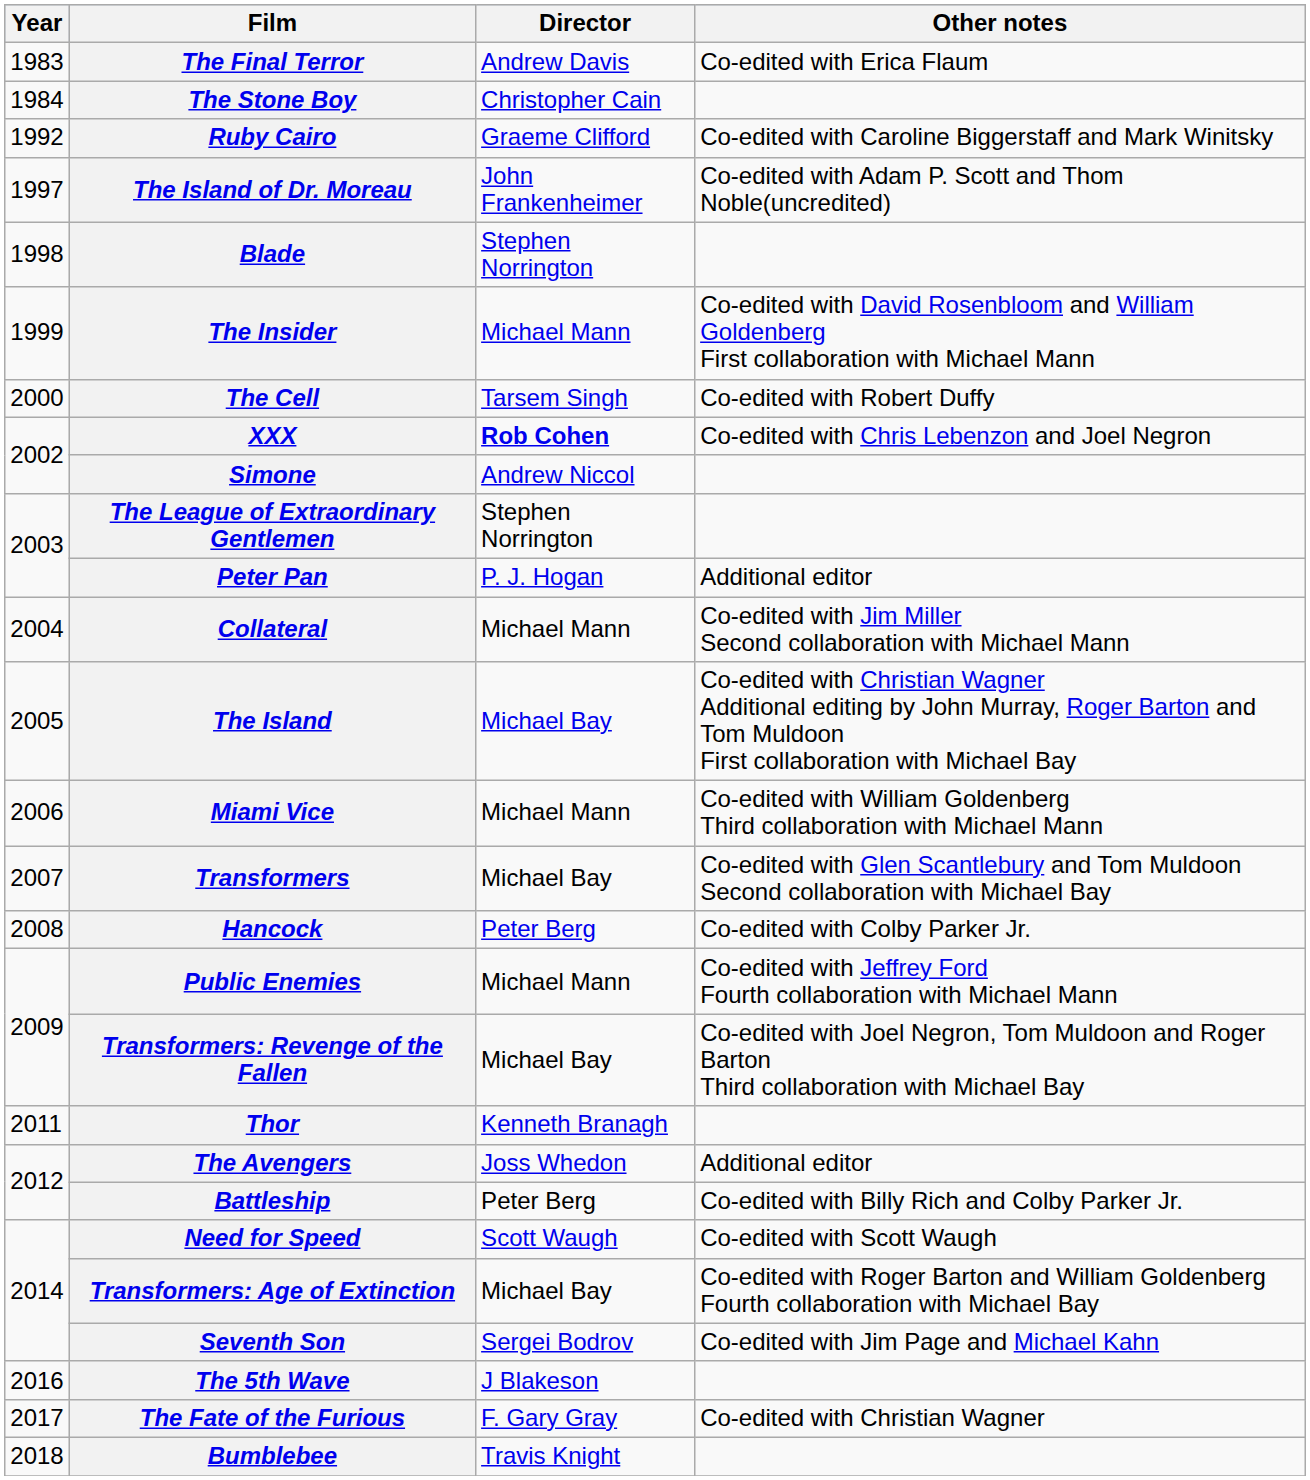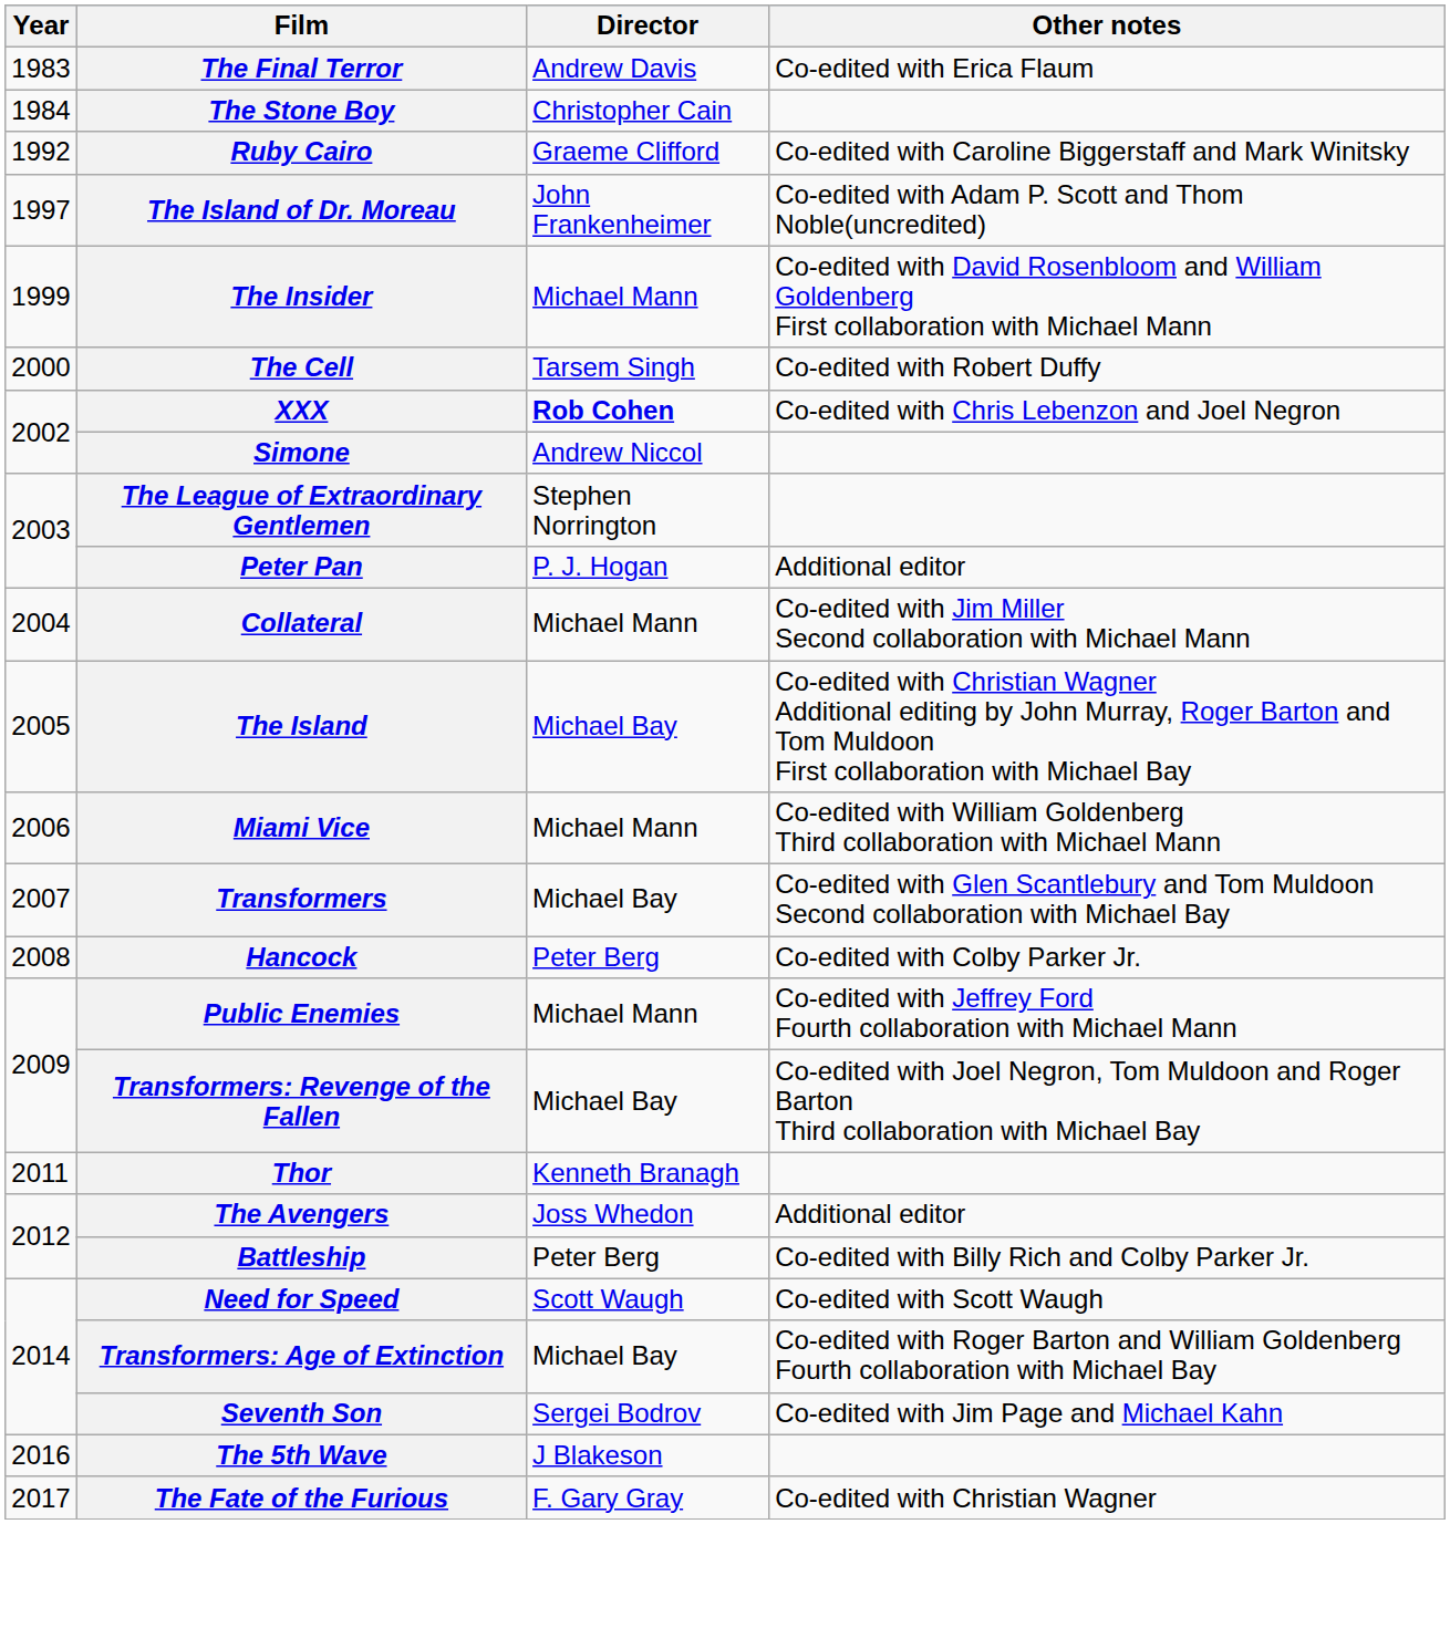 <table class="wikitable">
 <tr style="background:#b0c4de; text-align:center;">
 <th>Year</th>
 <th>Film</th>
 <th>Director</th>
 <th>Other notes</th>
 </tr>
 <tr>
 <td>1983</td>
 <th><em><a href='#'>The Final Terror</a></em></th>
 <td><a href='#'>Andrew Davis</a></td>
 <td>Co-edited with Erica Flaum</td>
 </tr>
 <tr>
 <td>1984</td>
 <th><em><a href='#'>The Stone Boy</a></em></th>
 <td><a href='#'>Christopher Cain</a></td>
 <td></td>
 </tr>
 <tr>
 <td>1992</td>
 <th><em><a href='#'>Ruby Cairo</a></em></th>
 <td><a href='#'>Graeme Clifford</a></td>
 <td>Co-edited with Caroline Biggerstaff and Mark Winitsky</td>
 </tr>
 <tr>
 <td>1997</td>
 <th><em><a href='#'>The Island of Dr. Moreau</a></em></th>
 <td><a href='#'>John Frankenheimer</a></td>
 <td>Co-edited with Adam P. Scott and Thom Noble(uncredited)</td>
-</tr>
-<tr>
-<td>1998</td>
-<th><em><a href='#'>Blade</a></em></th>
-<td><a href='#'>Stephen Norrington</a></td>
-<td></td>
 </tr>
 <tr>
 <td>1999</td>
 <th><em><a href='#'>The Insider</a></em></th>
 <td><a href='#'>Michael Mann</a></td>
 <td>Co-edited with <a href='#'>David Rosenbloom</a> and <a href='#'>William Goldenberg</a><br>First collaboration with Michael Mann</td>
 </tr>
 <tr>
 <td>2000</td>
 <th><em><a href='#'>The Cell</a></em></th>
 <td><a href='#'>Tarsem Singh</a></td>
 <td>Co-edited with Robert Duffy</td>
 </tr>
 <tr>
 <td rowspan=2>2002</td>
 <th><em><a href='#'>XXX</a></em></th>
 <td><strong><a href='#'>Rob Cohen</a></strong></td>
 <td>Co-edited with <a href='#'>Chris Lebenzon</a> and Joel Negron</td>
 </tr>
 <tr>
 <th><em><a href='#'>Simone</a></em></th>
 <td><a href='#'>Andrew Niccol</a></td>
 <td></td>
 </tr>
 <tr>
 <td rowspan=2>2003</td>
 <th><em><a href='#'>The League of Extraordinary Gentlemen</a></em></th>
 <td>Stephen Norrington</td>
 <td></td>
 </tr>
 <tr>
 <th><em><a href='#'>Peter Pan</a></em></th>
 <td><a href='#'>P. J. Hogan</a></td>
 <td>Additional editor</td>
 </tr>
 <tr>
 <td>2004</td>
 <th><em><a href='#'>Collateral</a></em></th>
 <td>Michael Mann</td>
 <td>Co-edited with <a href='#'>Jim Miller</a><br>Second collaboration with Michael Mann</td>
 </tr>
 <tr>
 <td>2005</td>
 <th><em><a href='#'>The Island</a></em></th>
 <td><a href='#'>Michael Bay</a></td>
 <td>Co-edited with <a href='#'>Christian Wagner</a><br>Additional editing by John Murray, <a href='#'>Roger Barton</a> and Tom Muldoon<br>First collaboration with Michael Bay</td>
 </tr>
 <tr>
 <td>2006</td>
 <th><em><a href='#'>Miami Vice</a></em></th>
 <td>Michael Mann</td>
 <td>Co-edited with William Goldenberg<br>Third collaboration with Michael Mann</td>
 </tr>
 <tr>
 <td>2007</td>
 <th><em><a href='#'>Transformers</a></em></th>
 <td>Michael Bay</td>
 <td>Co-edited with <a href='#'>Glen Scantlebury</a> and Tom Muldoon<br>Second collaboration with Michael Bay</td>
 </tr>
 <tr>
 <td>2008</td>
 <th><em><a href='#'>Hancock</a></em></th>
 <td><a href='#'>Peter Berg</a></td>
 <td>Co-edited with Colby Parker Jr.</td>
 </tr>
 <tr>
 <td rowspan=2>2009</td>
 <th><em><a href='#'>Public Enemies</a></em></th>
 <td>Michael Mann</td>
 <td>Co-edited with <a href='#'>Jeffrey Ford</a><br>Fourth collaboration with Michael Mann</td>
 </tr>
 <tr>
 <th><em><a href='#'>Transformers: Revenge of the Fallen</a></em></th>
 <td>Michael Bay</td>
 <td>Co-edited with Joel Negron, Tom Muldoon and Roger Barton<br>Third collaboration with Michael Bay</td>
 </tr>
 <tr>
 <td>2011</td>
 <th><em><a href='#'>Thor</a></em></th>
 <td><a href='#'>Kenneth Branagh</a></td>
 <td></td>
 </tr>
 <tr>
 <td rowspan=2>2012</td>
 <th><em><a href='#'>The Avengers</a></em></th>
 <td><a href='#'>Joss Whedon</a></td>
 <td>Additional editor</td>
 </tr>
 <tr>
 <th><em><a href='#'>Battleship</a></em></th>
 <td>Peter Berg</td>
 <td>Co-edited with Billy Rich and Colby Parker Jr.</td>
 </tr>
 <tr>
 <td rowspan=3>2014</td>
 <th><em><a href='#'>Need for Speed</a></em></th>
 <td><a href='#'>Scott Waugh</a></td>
 <td>Co-edited with Scott Waugh</td>
 </tr>
 <tr>
 <th><em><a href='#'>Transformers: Age of Extinction</a></em></th>
 <td>Michael Bay</td>
 <td>Co-edited with Roger Barton and William Goldenberg<br>Fourth collaboration with Michael Bay</td>
 </tr>
 <tr>
 <th><em><a href='#'>Seventh Son</a></em></th>
 <td><a href='#'>Sergei Bodrov</a></td>
 <td>Co-edited with Jim Page and <a href='#'>Michael Kahn</a></td>
 </tr>
 <tr>
 <td>2016</td>
 <th><em><a href='#'>The 5th Wave</a></em></th>
 <td><a href='#'>J Blakeson</a></td>
 <td></td>
 </tr>
 <tr>
 <td>2017</td>
 <th><em><a href='#'>The Fate of the Furious</a></em></th>
 <td><a href='#'>F. Gary Gray</a></td>
 <td>Co-edited with Christian Wagner</td>
 </tr>
 <tr>
-<td>2018</td>
-<th><em><a href='#'>Bumblebee</a></em></th>
-<td><a href='#'>Travis Knight</a></td>
-<td></td>
-</tr>
-<tr>
 </tr>
 </table>
